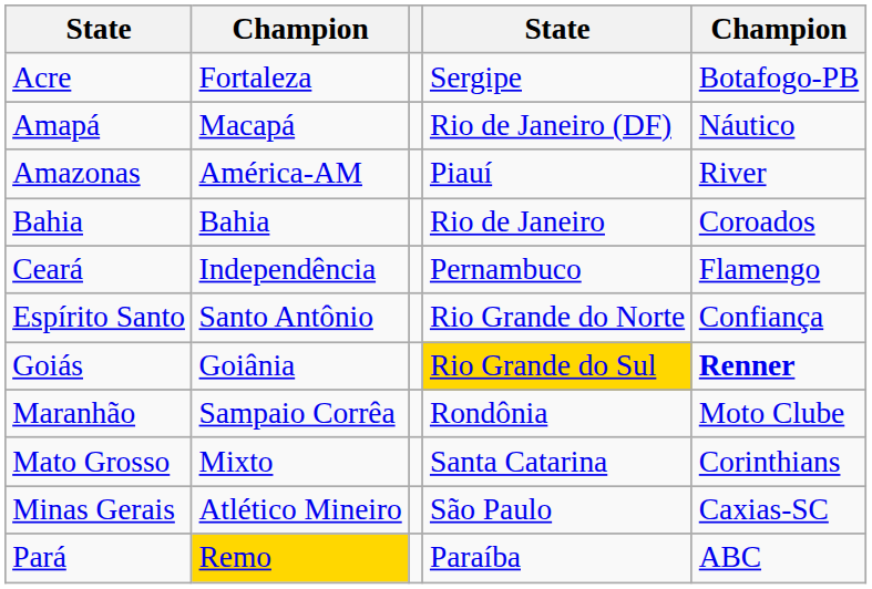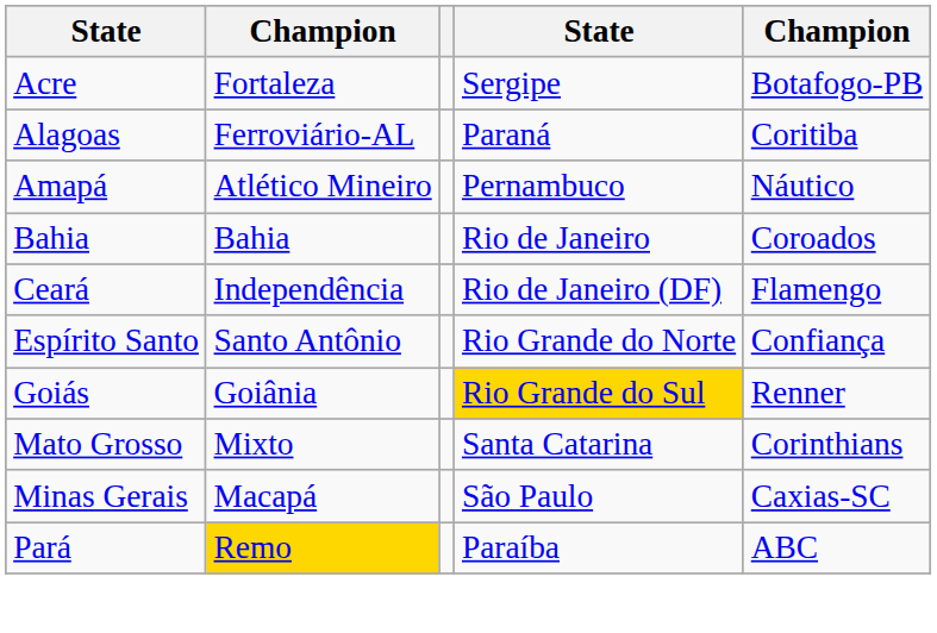 <table class="wikitable">
 <tr>
 <th>State</th>
 <th>Champion</th>
 <th></th>
 <th>State</th>
 <th>Champion</th>
 </tr>
 <tr>
 <td><a href='#'>Acre</a></td>
 <td><a href='#'>Fortaleza</a></td>
 <td></td>
 <td><a href='#'>Sergipe</a></td>
 <td><a href='#'>Botafogo-PB</a></td>
 </tr>
 <tr>
-<td><a href='#'>Amapá</a></td>
-<td><a href='#'>Macapá</a></td>
+<td><a href='#'>Alagoas</a></td>
+<td><a href='#'>Ferroviário-AL</a></td>
 <td></td>
-<td><a href='#'>Rio de Janeiro (DF)</a></td>
-<td><a href='#'>Náutico</a></td>
+<td><a href='#'>Paraná</a></td>
+<td><a href='#'>Coritiba</a></td>
 </tr>
 <tr>
-<td><a href='#'>Amazonas</a></td>
-<td><a href='#'>América-AM</a></td>
+<td><a href='#'>Amapá</a></td>
+<td><a href='#'>Atlético Mineiro</a></td>
 <td></td>
-<td><a href='#'>Piauí</a></td>
-<td><a href='#'>River</a></td>
+<td><a href='#'>Pernambuco</a></td>
+<td><a href='#'>Náutico</a></td>
 </tr>
 <tr>
 <td><a href='#'>Bahia</a></td>
 <td><a href='#'>Bahia</a></td>
 <td></td>
 <td><a href='#'>Rio de Janeiro</a></td>
 <td><a href='#'>Coroados</a></td>
 </tr>
 <tr>
 <td><a href='#'>Ceará</a></td>
 <td><a href='#'>Independência</a></td>
 <td></td>
-<td><a href='#'>Pernambuco</a></td>
+<td><a href='#'>Rio de Janeiro (DF)</a></td>
 <td><a href='#'>Flamengo</a></td>
 </tr>
 <tr>
 <td><a href='#'>Espírito Santo</a></td>
 <td><a href='#'>Santo Antônio</a></td>
 <td></td>
 <td><a href='#'>Rio Grande do Norte</a></td>
 <td><a href='#'>Confiança</a></td>
 </tr>
 <tr>
 <td><a href='#'>Goiás</a></td>
 <td><a href='#'>Goiânia</a></td>
 <td></td>
 <td style="background: gold;"><a href='#'>Rio Grande do Sul</a></td>
-<td><strong><a href='#'>Renner</a></strong></td>
-</tr>
-<tr>
-<td><a href='#'>Maranhão</a></td>
-<td><a href='#'>Sampaio Corrêa</a></td>
-<td></td>
-<td><a href='#'>Rondônia</a></td>
-<td><a href='#'>Moto Clube</a></td>
+<td><a href='#'>Renner</a></td>
 </tr>
 <tr>
 <td><a href='#'>Mato Grosso</a></td>
 <td><a href='#'>Mixto</a></td>
 <td></td>
 <td><a href='#'>Santa Catarina</a></td>
 <td><a href='#'>Corinthians</a></td>
 </tr>
 <tr>
 <td><a href='#'>Minas Gerais</a></td>
-<td><a href='#'>Atlético Mineiro</a></td>
+<td><a href='#'>Macapá</a></td>
 <td></td>
 <td><a href='#'>São Paulo</a></td>
 <td><a href='#'>Caxias-SC</a></td>
 </tr>
 <tr>
 <td><a href='#'>Pará</a></td>
 <td style="background: gold;"><a href='#'>Remo</a></td>
 <td></td>
 <td><a href='#'>Paraíba</a></td>
 <td><a href='#'>ABC</a></td>
 </tr>
 </table>
